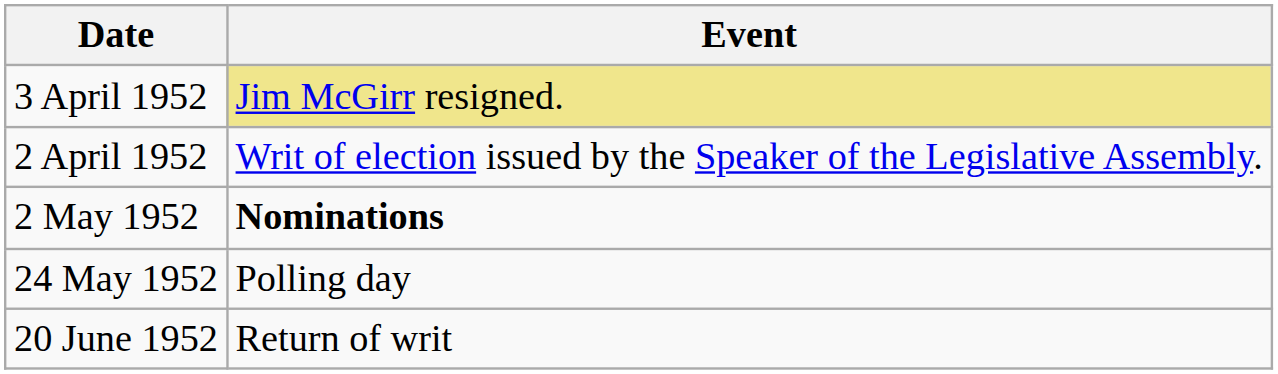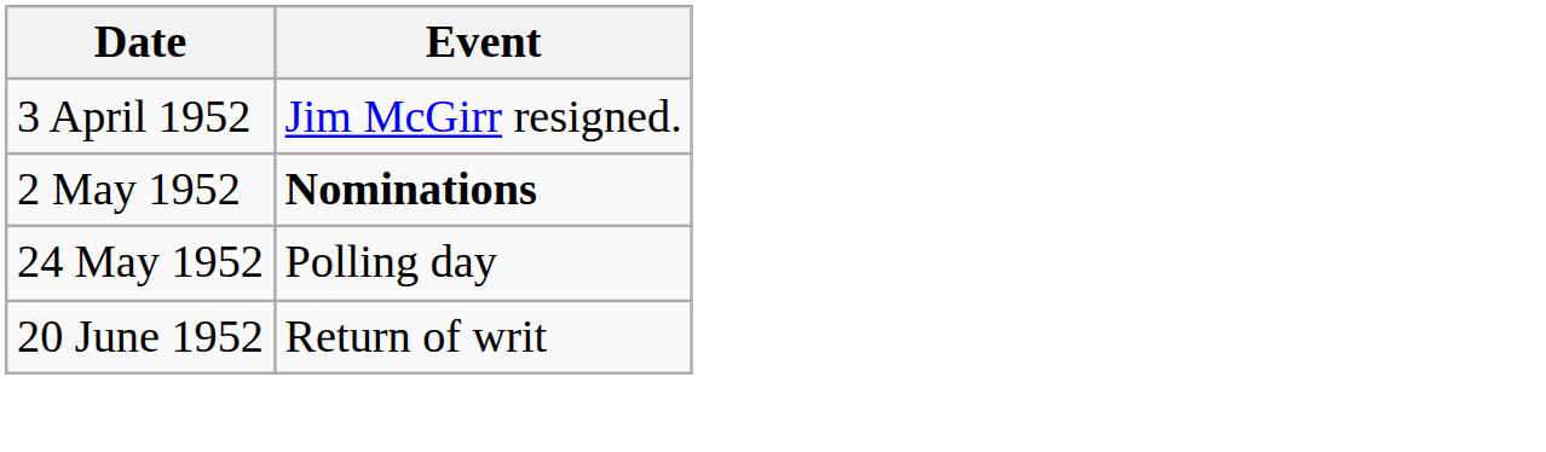 <table class="wikitable">
 <tr>
 <th>Date</th>
 <th>Event</th>
 </tr>
 <tr>
 <td>3 April 1952</td>
-<td style="background: khaki;"><a href='#'>Jim McGirr</a> resigned.</td>
-</tr>
-<tr>
-<td>2 April 1952</td>
-<td><a href='#'>Writ of election</a> issued by the <a href='#'>Speaker of the Legislative Assembly</a>.</td>
+<td><a href='#'>Jim McGirr</a> resigned.</td>
 </tr>
 <tr>
 <td>2 May 1952</td>
 <td><strong>Nominations</strong></td>
 </tr>
 <tr>
 <td>24 May 1952</td>
 <td>Polling day</td>
 </tr>
 <tr>
 <td>20 June 1952</td>
 <td>Return of writ</td>
 </tr>
 </table>
